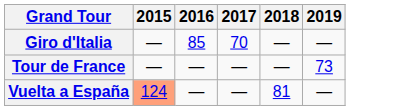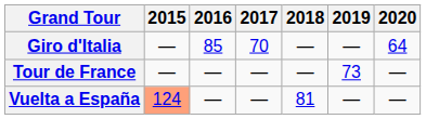 <table class="wikitable plainrowheaders">
 <tr>
 <th scope="col"><a href='#'>Grand Tour</a></th>
 <th scope="col">2015</th>
 <th scope="col">2016</th>
 <th scope="col">2017</th>
 <th scope="col">2018</th>
 <th scope="col">2019</th>
+<th scope="col">2020</th>
 </tr>
 <tr style="text-align:center;">
 <th scope="row"> <a href='#'>Giro d'Italia</a></th>
 <td>—</td>
 <td><a href='#'>85</a></td>
 <td><a href='#'>70</a></td>
 <td>—</td>
 <td>—</td>
+<td><a href='#'>64</a></td>
 </tr>
 <tr style="text-align:center;">
 <th scope="row"> <a href='#'>Tour de France</a></th>
 <td>—</td>
 <td>—</td>
 <td>—</td>
 <td>—</td>
 <td><a href='#'>73</a></td>
+<td>—</td>
 </tr>
 <tr style="text-align:center;">
 <th scope="row"> <a href='#'>Vuelta a España</a></th>
 <td style="background: lightsalmon;"><a href='#'>124</a></td>
 <td>—</td>
 <td>—</td>
 <td><a href='#'>81</a></td>
 <td>—</td>
+<td>—</td>
 </tr>
 </table>
